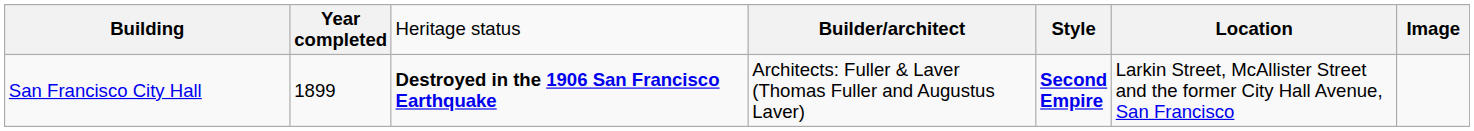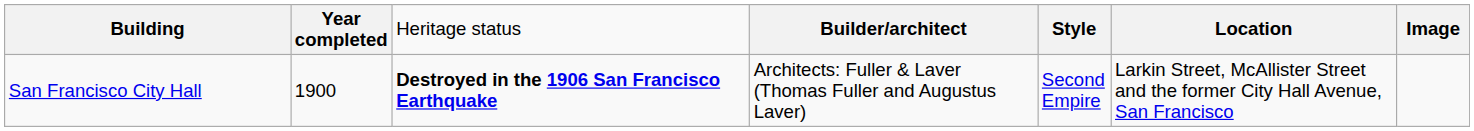 <table class="wikitable" style="margin:1em auto;">
 <tr>
 <th width=20%>Building</th>
 <th width=5%>Year completed</th>
 <td width=25%>Heritage status</td>
 <th width=20%>Builder/architect</th>
 <th width=5%>Style</th>
 <th width=20%>Location</th>
 <th width=5%>Image</th>
 </tr>
 <tr>
 <td><a href='#'>San Francisco City Hall</a></td>
-<td>1899</td>
+<td>1900</td>
 <td><strong>Destroyed in the <a href='#'>1906 San Francisco Earthquake</a></strong></td>
 <td>Architects: Fuller & Laver (Thomas Fuller and Augustus Laver)</td>
-<td><strong><a href='#'>Second Empire</a></strong></td>
+<td><a href='#'>Second Empire</a></td>
 <td>Larkin Street, McAllister Street and the former City Hall Avenue, <a href='#'>San Francisco</a></td>
 <td></td>
 </tr>
 </table>
